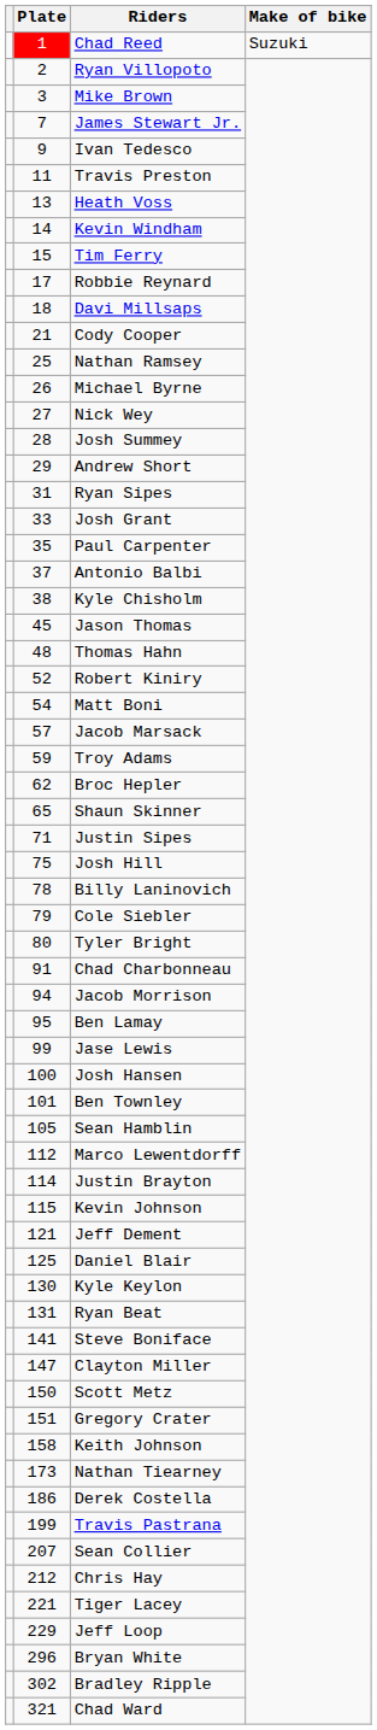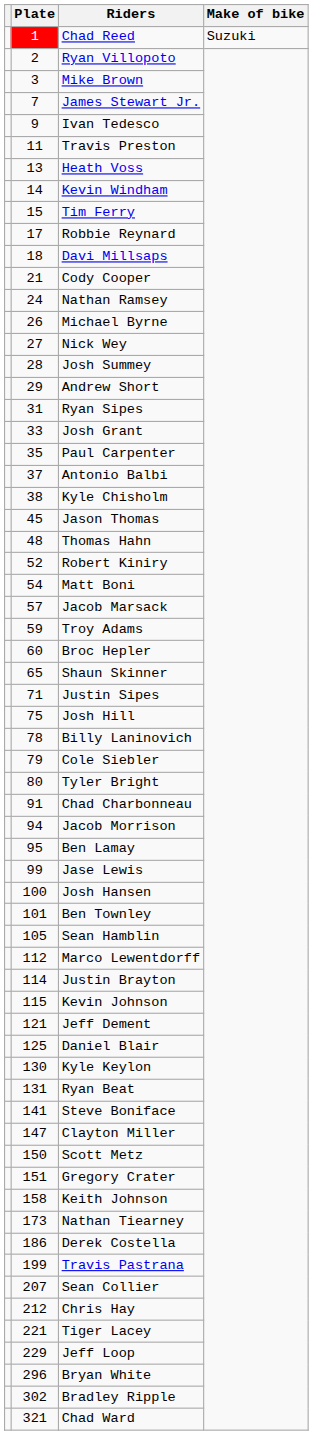 <table class="wikitable" style="font-size: 95%">
 <tr>
 <th></th>
 <th>Plate</th>
 <th>Riders</th>
 <th>Make of bike</th>
 </tr>
 <tr>
 <td></td>
 <td align="center" style="background:red; color:white;">1</td>
 <td> <a href='#'>Chad Reed</a></td>
 <td>Suzuki</td>
 </tr>
 <tr>
 <td></td>
 <td align="center">2</td>
 <td> <a href='#'>Ryan Villopoto</a></td>
 </tr>
 <tr>
 <td></td>
 <td align="center">3</td>
 <td> <a href='#'>Mike Brown</a></td>
 </tr>
 <tr>
 <td></td>
 <td align="center">7</td>
 <td> <a href='#'>James Stewart Jr.</a></td>
 </tr>
 <tr>
 <td></td>
 <td align="center">9</td>
 <td> Ivan Tedesco</td>
 </tr>
 <tr>
 <td></td>
 <td align="center">11</td>
 <td> Travis Preston</td>
 </tr>
 <tr>
 <td></td>
 <td align="center">13</td>
 <td> <a href='#'>Heath Voss</a></td>
 </tr>
 <tr>
 <td></td>
 <td align="center">14</td>
 <td> <a href='#'>Kevin Windham</a></td>
 </tr>
 <tr>
 <td></td>
 <td align="center">15</td>
 <td> <a href='#'>Tim Ferry</a></td>
 </tr>
 <tr>
 <td></td>
 <td align="center">17</td>
 <td> Robbie Reynard</td>
 </tr>
 <tr>
 <td></td>
 <td align="center">18</td>
 <td> <a href='#'>Davi Millsaps</a></td>
 </tr>
 <tr>
 <td></td>
 <td align="center">21</td>
 <td> Cody Cooper</td>
 </tr>
 <tr>
 <td></td>
-<td align="center">25</td>
+<td align="center">24</td>
 <td> Nathan Ramsey</td>
 </tr>
 <tr>
 <td></td>
 <td align="center">26</td>
 <td> Michael Byrne</td>
 </tr>
 <tr>
 <td></td>
 <td align="center">27</td>
 <td> Nick Wey</td>
 </tr>
 <tr>
 <td></td>
 <td align="center">28</td>
 <td> Josh Summey</td>
 </tr>
 <tr>
 <td></td>
 <td align="center">29</td>
 <td> Andrew Short</td>
 </tr>
 <tr>
 <td></td>
 <td align="center">31</td>
 <td> Ryan Sipes</td>
 </tr>
 <tr>
 <td></td>
 <td align="center">33</td>
 <td> Josh Grant</td>
 </tr>
 <tr>
 <td></td>
 <td align="center">35</td>
 <td> Paul Carpenter</td>
 </tr>
 <tr>
 <td></td>
 <td align="center">37</td>
 <td> Antonio Balbi</td>
 </tr>
 <tr>
 <td></td>
 <td align="center">38</td>
 <td> Kyle Chisholm</td>
 </tr>
 <tr>
 <td></td>
 <td align="center">45</td>
 <td> Jason Thomas</td>
 </tr>
 <tr>
 <td></td>
 <td align="center">48</td>
 <td> Thomas Hahn</td>
 </tr>
 <tr>
 <td></td>
 <td align="center">52</td>
 <td> Robert Kiniry</td>
 </tr>
 <tr>
 <td></td>
 <td align="center">54</td>
 <td> Matt Boni</td>
 </tr>
 <tr>
 <td></td>
 <td align="center">57</td>
 <td> Jacob Marsack</td>
 </tr>
 <tr>
 <td></td>
 <td align="center">59</td>
 <td> Troy Adams</td>
 </tr>
 <tr>
 <td></td>
-<td align="center">62</td>
+<td align="center">60</td>
 <td> Broc Hepler</td>
 </tr>
 <tr>
 <td></td>
 <td align="center">65</td>
 <td> Shaun Skinner</td>
 </tr>
 <tr>
 <td></td>
 <td align="center">71</td>
 <td> Justin Sipes</td>
 </tr>
 <tr>
 <td></td>
 <td align="center">75</td>
 <td> Josh Hill</td>
 </tr>
 <tr>
 <td></td>
 <td align="center">78</td>
 <td> Billy Laninovich</td>
 </tr>
 <tr>
 <td></td>
 <td align="center">79</td>
 <td> Cole Siebler</td>
 </tr>
 <tr>
 <td></td>
 <td align="center">80</td>
 <td> Tyler Bright</td>
 </tr>
 <tr>
 <td></td>
 <td align="center">91</td>
 <td> Chad Charbonneau</td>
 </tr>
 <tr>
 <td></td>
 <td align="center">94</td>
 <td> Jacob Morrison</td>
 </tr>
 <tr>
 <td></td>
 <td align="center">95</td>
 <td> Ben Lamay</td>
 </tr>
 <tr>
 <td></td>
 <td align="center">99</td>
 <td> Jase Lewis</td>
 </tr>
 <tr>
 <td></td>
 <td align="center">100</td>
 <td> Josh Hansen</td>
 </tr>
 <tr>
 <td></td>
 <td align="center">101</td>
 <td> Ben Townley</td>
 </tr>
 <tr>
 <td></td>
 <td align="center">105</td>
 <td> Sean Hamblin</td>
 </tr>
 <tr>
 <td></td>
 <td align="center">112</td>
 <td> Marco Lewentdorff</td>
 </tr>
 <tr>
 <td></td>
 <td align="center">114</td>
 <td> Justin Brayton</td>
 </tr>
 <tr>
 <td></td>
 <td align="center">115</td>
 <td> Kevin Johnson</td>
 </tr>
 <tr>
 <td></td>
 <td align="center">121</td>
 <td> Jeff Dement</td>
 </tr>
 <tr>
 <td></td>
 <td align="center">125</td>
 <td> Daniel Blair</td>
 </tr>
 <tr>
 <td></td>
 <td align="center">130</td>
 <td> Kyle Keylon</td>
 </tr>
 <tr>
 <td></td>
 <td align="center">131</td>
 <td> Ryan Beat</td>
 </tr>
 <tr>
 <td></td>
 <td align="center">141</td>
 <td> Steve Boniface</td>
 </tr>
 <tr>
 <td></td>
 <td align="center">147</td>
 <td> Clayton Miller</td>
 </tr>
 <tr>
 <td></td>
 <td align="center">150</td>
 <td> Scott Metz</td>
 </tr>
 <tr>
 <td></td>
 <td align="center">151</td>
 <td> Gregory Crater</td>
 </tr>
 <tr>
 <td></td>
 <td align="center">158</td>
 <td> Keith Johnson</td>
 </tr>
 <tr>
 <td></td>
 <td align="center">173</td>
 <td> Nathan Tiearney</td>
 </tr>
 <tr>
 <td></td>
 <td align="center">186</td>
 <td> Derek Costella</td>
 </tr>
 <tr>
 <td></td>
 <td align="center">199</td>
 <td> <a href='#'>Travis Pastrana</a></td>
 </tr>
 <tr>
 <td></td>
 <td align="center">207</td>
 <td> Sean Collier</td>
 </tr>
 <tr>
 <td></td>
 <td align="center">212</td>
 <td> Chris Hay</td>
 </tr>
 <tr>
 <td></td>
 <td align="center">221</td>
 <td> Tiger Lacey</td>
 </tr>
 <tr>
 <td></td>
 <td align="center">229</td>
 <td> Jeff Loop</td>
 </tr>
 <tr>
 <td></td>
 <td align="center">296</td>
 <td> Bryan White</td>
 </tr>
 <tr>
 <td></td>
 <td align="center">302</td>
 <td> Bradley Ripple</td>
 </tr>
 <tr>
 <td></td>
 <td align="center">321</td>
 <td> Chad Ward</td>
 </tr>
 </table>
